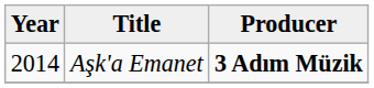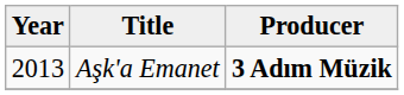 <table class="wikitable">
 <tr>
 <th style="background:#efefef;">Year</th>
 <th style="background:#efefef;">Title</th>
 <th style="background:#efefef;">Producer</th>
 </tr>
 <tr>
-<td>2014</td>
+<td>2013</td>
 <td><em>Aşk'a Emanet</em></td>
 <td rowspan="1"><strong>3 Adım Müzik</strong></td>
 </tr>
 <tr>
 </tr>
 </table>
